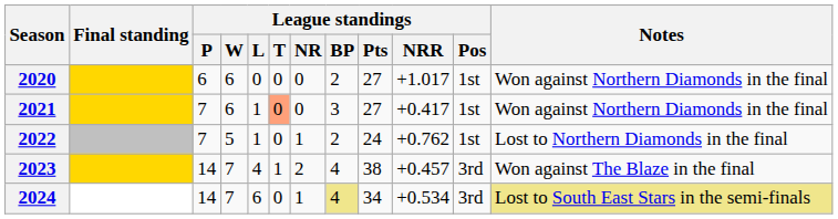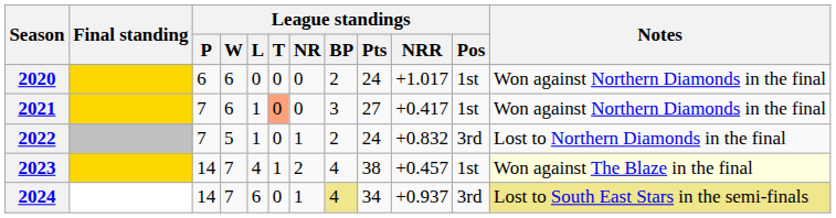 <table class="wikitable sortable">
 <tr>
 <th scope="col" rowspan="2">Season</th>
 <th scope="col" rowspan="2">Final standing</th>
 <th scope="col" colspan="9">League standings</th>
 <th scope="col" rowspan="2">Notes</th>
 </tr>
 <tr>
 <th scope="col">P</th>
 <th scope="col">W</th>
 <th scope="col">L</th>
 <th scope="col">T</th>
 <th scope="col">NR</th>
 <th scope="col">BP</th>
 <th scope="col">Pts</th>
 <th scope="col">NRR</th>
 <th scope="col">Pos</th>
 </tr>
 <tr>
 <th scope="row"><a href='#'>2020</a></th>
 <td style="background: gold;"></td>
 <td>6</td>
 <td>6</td>
 <td>0</td>
 <td>0</td>
 <td>0</td>
 <td>2</td>
-<td>27</td>
+<td>24</td>
 <td>+1.017</td>
 <td>1st</td>
 <td>Won against <a href='#'>Northern Diamonds</a> in the final</td>
 </tr>
 <tr>
 <th scope="row"><a href='#'>2021</a></th>
 <td style="background: gold;"></td>
 <td>7</td>
 <td>6</td>
 <td>1</td>
 <td style="background: lightsalmon;">0</td>
 <td>0</td>
 <td>3</td>
 <td>27</td>
 <td>+0.417</td>
 <td>1st</td>
 <td>Won against <a href='#'>Northern Diamonds</a> in the final</td>
 </tr>
 <tr>
 <th scope="row"><a href='#'>2022</a></th>
 <td style="background: silver;"></td>
 <td>7</td>
 <td>5</td>
 <td>1</td>
 <td>0</td>
 <td>1</td>
 <td>2</td>
 <td>24</td>
-<td>+0.762</td>
-<td>1st</td>
+<td>+0.832</td>
+<td>3rd</td>
 <td>Lost to <a href='#'>Northern Diamonds</a> in the final</td>
 </tr>
 <tr>
 <th scope="row"><a href='#'>2023</a></th>
 <td style="background: gold;"></td>
 <td>14</td>
 <td>7</td>
 <td>4</td>
 <td>1</td>
 <td>2</td>
 <td>4</td>
 <td>38</td>
 <td>+0.457</td>
-<td>3rd</td>
-<td>Won against <a href='#'>The Blaze</a> in the final</td>
+<td>1st</td>
+<td style="background: lightyellow;">Won against <a href='#'>The Blaze</a> in the final</td>
 </tr>
 <tr>
 <th scope="row"><a href='#'>2024</a></th>
 <td style="background: white;"></td>
 <td>14</td>
 <td>7</td>
 <td>6</td>
 <td>0</td>
 <td>1</td>
 <td style="background: khaki;">4</td>
 <td>34</td>
-<td>+0.534</td>
+<td>+0.937</td>
 <td>3rd</td>
 <td style="background: khaki;">Lost to <a href='#'>South East Stars</a> in the semi-finals</td>
 </tr>
 </table>
